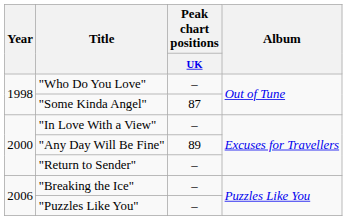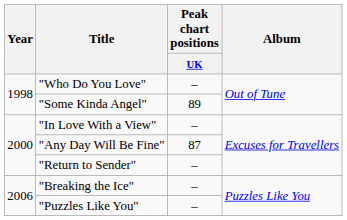 <table class="wikitable">
 <tr>
 <th rowspan="2">Year</th>
 <th rowspan="2">Title</th>
 <th>Peak chart positions</th>
 <th rowspan="2">Album</th>
 </tr>
 <tr>
 <th width="30"><small><a href='#'>UK</a></small></th>
 </tr>
 <tr>
 <td rowspan="2">1998</td>
 <td>"Who Do You Love"</td>
 <td style="text-align:center;">–</td>
 <td rowspan="2"><a href='#'><em>Out of Tune</em></a></td>
 </tr>
 <tr>
 <td>"Some Kinda Angel"</td>
-<td style="text-align:center;">87</td>
+<td style="text-align:center;">89</td>
 </tr>
 <tr>
 <td rowspan="3">2000</td>
 <td>"In Love With a View"</td>
 <td style="text-align:center;">–</td>
 <td rowspan="3"><em><a href='#'>Excuses for Travellers</a></em></td>
 </tr>
 <tr>
 <td>"Any Day Will Be Fine"</td>
-<td style="text-align:center;">89</td>
+<td style="text-align:center;">87</td>
 </tr>
 <tr>
 <td>"Return to Sender"</td>
 <td style="text-align:center;">–</td>
 </tr>
 <tr>
 <td rowspan="2">2006</td>
 <td>"Breaking the Ice"</td>
 <td style="text-align:center;">–</td>
 <td rowspan="2"><em><a href='#'>Puzzles Like You</a></em></td>
 </tr>
 <tr>
 <td>"Puzzles Like You"</td>
 <td style="text-align:center;">–</td>
 </tr>
 </table>
